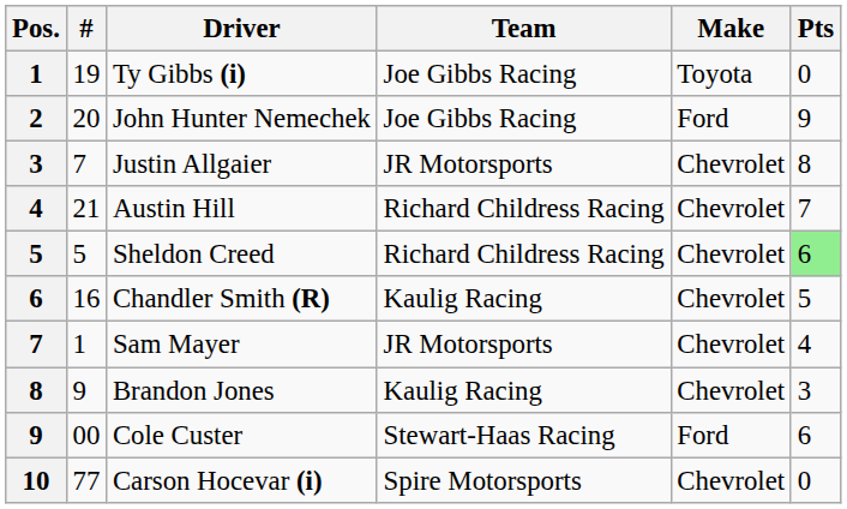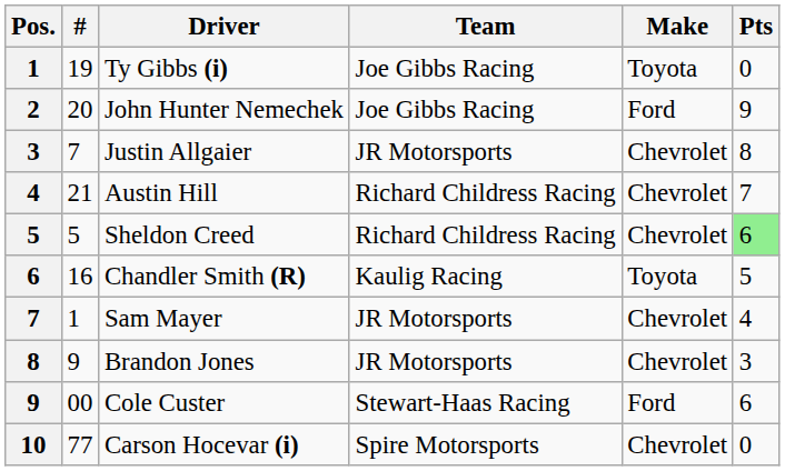 <table class="wikitable" style="font-size:95%">
 <tr>
 <th>Pos.</th>
 <th>#</th>
 <th>Driver</th>
 <th>Team</th>
 <th>Make</th>
 <th>Pts</th>
 </tr>
 <tr>
 <th>1</th>
 <td>19</td>
 <td>Ty Gibbs <strong>(i)</strong></td>
 <td>Joe Gibbs Racing</td>
 <td>Toyota</td>
 <td>0</td>
 </tr>
 <tr>
 <th>2</th>
 <td>20</td>
 <td>John Hunter Nemechek</td>
 <td>Joe Gibbs Racing</td>
 <td>Ford</td>
 <td>9</td>
 </tr>
 <tr>
 <th>3</th>
 <td>7</td>
 <td>Justin Allgaier</td>
 <td>JR Motorsports</td>
 <td>Chevrolet</td>
 <td>8</td>
 </tr>
 <tr>
 <th>4</th>
 <td>21</td>
 <td>Austin Hill</td>
 <td>Richard Childress Racing</td>
 <td>Chevrolet</td>
 <td>7</td>
 </tr>
 <tr>
 <th>5</th>
 <td>5</td>
 <td>Sheldon Creed</td>
 <td>Richard Childress Racing</td>
 <td>Chevrolet</td>
 <td style="background: lightgreen;">6</td>
 </tr>
 <tr>
 <th>6</th>
 <td>16</td>
 <td>Chandler Smith <strong>(R)</strong></td>
 <td>Kaulig Racing</td>
-<td>Chevrolet</td>
+<td>Toyota</td>
 <td>5</td>
 </tr>
 <tr>
 <th>7</th>
 <td>1</td>
 <td>Sam Mayer</td>
 <td>JR Motorsports</td>
 <td>Chevrolet</td>
 <td>4</td>
 </tr>
 <tr>
 <th>8</th>
 <td>9</td>
 <td>Brandon Jones</td>
-<td>Kaulig Racing</td>
+<td>JR Motorsports</td>
 <td>Chevrolet</td>
 <td>3</td>
 </tr>
 <tr>
 <th>9</th>
 <td>00</td>
 <td>Cole Custer</td>
 <td>Stewart-Haas Racing</td>
 <td>Ford</td>
 <td>6</td>
 </tr>
 <tr>
 <th>10</th>
 <td>77</td>
 <td>Carson Hocevar <strong>(i)</strong></td>
 <td>Spire Motorsports</td>
 <td>Chevrolet</td>
 <td>0</td>
 </tr>
 </table>
